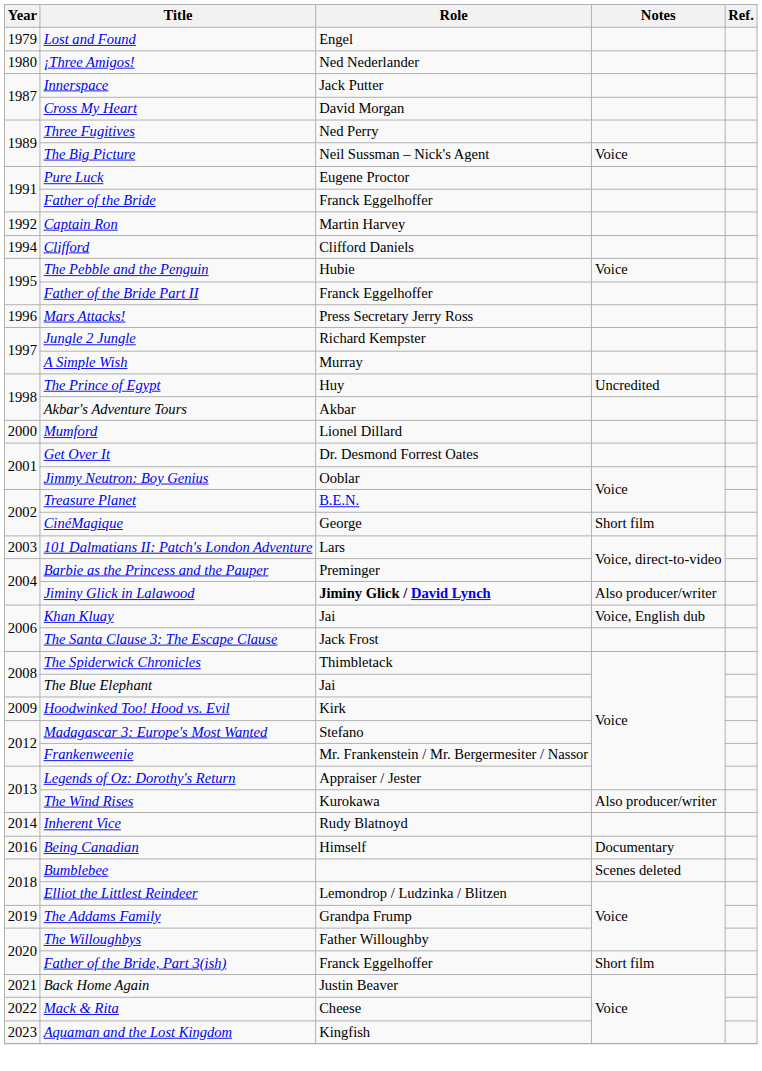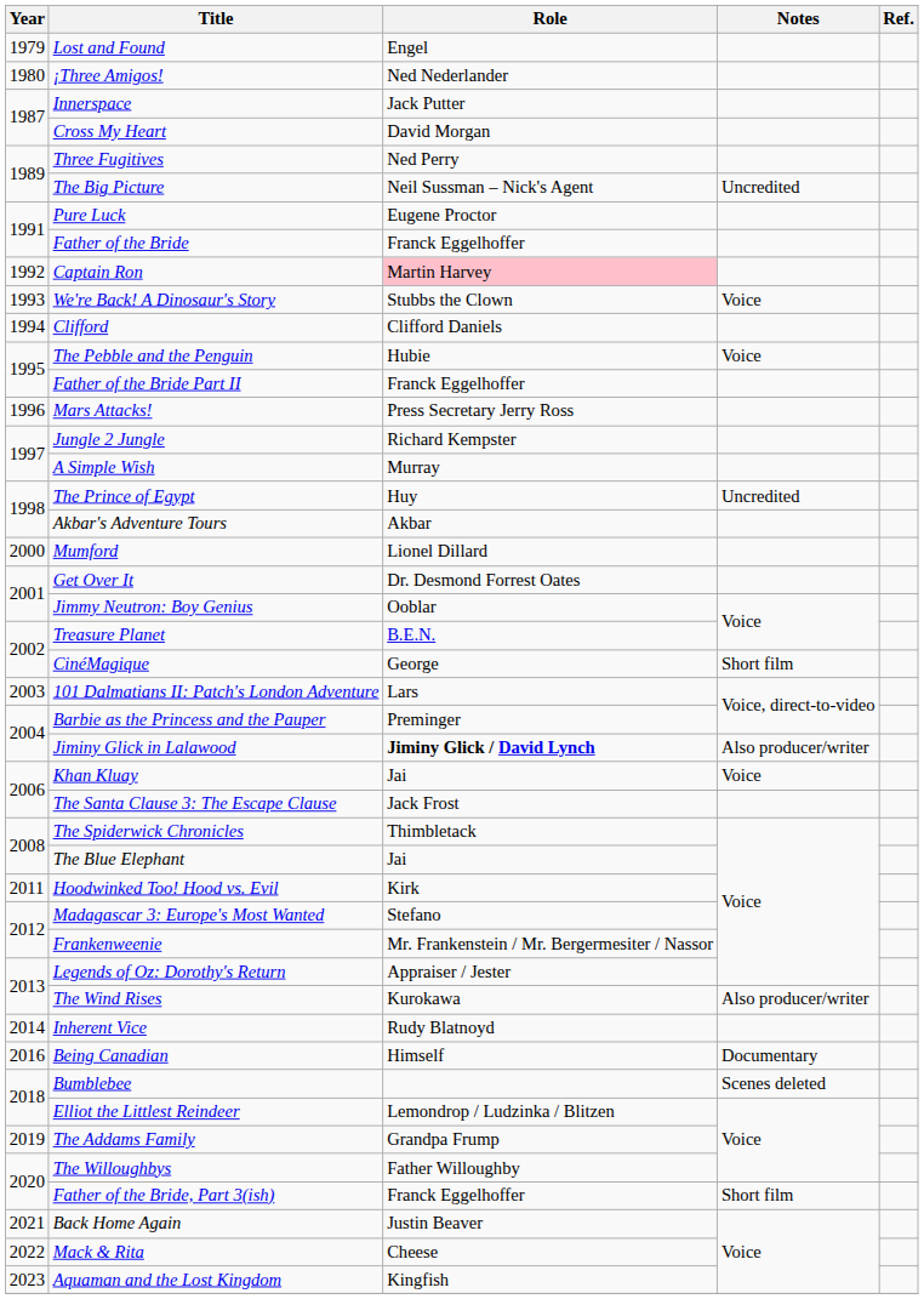 <table class="wikitable sortable">
 <tr>
 <th>Year</th>
 <th>Title</th>
 <th>Role</th>
 <th class="unsortable">Notes</th>
 <th class=unsortable>Ref.</th>
 </tr>
 <tr>
 <td>1979</td>
 <td><em><a href='#'>Lost and Found</a></em></td>
 <td>Engel</td>
 <td></td>
 <td></td>
 </tr>
 <tr>
 <td>1980</td>
 <td data-sort-value="Three Amigos!, ¡"><em><a href='#'>¡Three Amigos!</a></em></td>
 <td>Ned Nederlander</td>
 <td></td>
 <td></td>
 </tr>
 <tr>
 <td rowspan=2>1987</td>
 <td><em><a href='#'>Innerspace</a></em></td>
 <td>Jack Putter</td>
 <td></td>
 <td></td>
 </tr>
 <tr>
 <td><em><a href='#'>Cross My Heart</a></em></td>
 <td>David Morgan</td>
 <td></td>
 <td></td>
 </tr>
 <tr>
 <td rowspan=2>1989</td>
 <td><em><a href='#'>Three Fugitives</a></em></td>
 <td>Ned Perry</td>
 <td></td>
 <td></td>
 </tr>
 <tr>
 <td data-sort-value="Big Picture, The"><em><a href='#'>The Big Picture</a></em></td>
 <td>Neil Sussman – Nick's Agent</td>
-<td>Voice</td>
+<td>Uncredited</td>
 <td></td>
 </tr>
 <tr>
 <td rowspan=2>1991</td>
 <td><em><a href='#'>Pure Luck</a></em></td>
 <td>Eugene Proctor</td>
 <td></td>
 <td></td>
 </tr>
 <tr>
 <td><em><a href='#'>Father of the Bride</a></em></td>
 <td>Franck Eggelhoffer</td>
 <td></td>
 <td></td>
 </tr>
 <tr>
 <td>1992</td>
 <td><em><a href='#'>Captain Ron</a></em></td>
-<td>Martin Harvey</td>
+<td style="background: pink;">Martin Harvey</td>
 <td></td>
+<td></td>
+</tr>
+<tr>
+<td>1993</td>
+<td><em><a href='#'>We're Back! A Dinosaur's Story</a></em></td>
+<td>Stubbs the Clown</td>
+<td>Voice</td>
 <td></td>
 </tr>
 <tr>
 <td>1994</td>
 <td><em><a href='#'>Clifford</a></em></td>
 <td>Clifford Daniels</td>
 <td></td>
 <td></td>
 </tr>
 <tr>
 <td rowspan=2>1995</td>
 <td data-sort-value="Pebble and the Penguin, The"><em><a href='#'>The Pebble and the Penguin</a></em></td>
 <td>Hubie</td>
 <td>Voice</td>
 <td></td>
 </tr>
 <tr>
 <td><em><a href='#'>Father of the Bride Part II</a></em></td>
 <td>Franck Eggelhoffer</td>
 <td></td>
 <td></td>
 </tr>
 <tr>
 <td>1996</td>
 <td><em><a href='#'>Mars Attacks!</a></em></td>
 <td>Press Secretary Jerry Ross</td>
 <td></td>
 <td></td>
 </tr>
 <tr>
 <td rowspan=2>1997</td>
 <td><em><a href='#'>Jungle 2 Jungle</a></em></td>
 <td>Richard Kempster</td>
 <td></td>
 <td></td>
 </tr>
 <tr>
 <td data-sort-value="Simple Wish, A"><em><a href='#'>A Simple Wish</a></em></td>
 <td>Murray</td>
 <td></td>
 <td></td>
 </tr>
 <tr>
 <td rowspan=2>1998</td>
 <td data-sort-value="Prince of Egypt, The"><em><a href='#'>The Prince of Egypt</a></em></td>
 <td>Huy</td>
 <td>Uncredited</td>
 <td></td>
 </tr>
 <tr>
 <td><em>Akbar's Adventure Tours</em></td>
 <td>Akbar</td>
 <td></td>
 <td></td>
 </tr>
 <tr>
 <td>2000</td>
 <td><em><a href='#'>Mumford</a></em></td>
 <td>Lionel Dillard</td>
 <td></td>
 <td></td>
 </tr>
 <tr>
 <td rowspan=2>2001</td>
 <td><em><a href='#'>Get Over It</a></em></td>
 <td>Dr. Desmond Forrest Oates</td>
 <td></td>
 <td></td>
 </tr>
 <tr>
 <td><em><a href='#'>Jimmy Neutron: Boy Genius</a></em></td>
 <td>Ooblar</td>
 <td rowspan="2">Voice</td>
 <td></td>
 </tr>
 <tr>
 <td rowspan=2>2002</td>
 <td><em><a href='#'>Treasure Planet</a></em></td>
 <td><a href='#'>B.E.N.</a></td>
 <td></td>
 </tr>
 <tr>
 <td><em><a href='#'>CinéMagique</a></em></td>
 <td>George</td>
 <td>Short film</td>
 <td></td>
 </tr>
 <tr>
 <td>2003</td>
 <td><em><a href='#'>101 Dalmatians II: Patch's London Adventure</a></em></td>
 <td>Lars</td>
 <td rowspan="2">Voice, direct-to-video</td>
 <td></td>
 </tr>
 <tr>
 <td rowspan=2>2004</td>
 <td><em><a href='#'>Barbie as the Princess and the Pauper</a></em></td>
 <td>Preminger</td>
 <td></td>
 </tr>
 <tr>
 <td><em><a href='#'>Jiminy Glick in Lalawood</a></em></td>
 <td><strong>Jiminy Glick / <a href='#'>David Lynch</a></strong></td>
 <td>Also producer/writer</td>
 <td></td>
 </tr>
 <tr>
 <td rowspan=2>2006</td>
 <td><em><a href='#'>Khan Kluay</a></em></td>
 <td>Jai</td>
-<td>Voice, English dub</td>
+<td>Voice</td>
 <td></td>
 </tr>
 <tr>
 <td data-sort-value="Santa Clause 3: The Escape Clause, The"><em><a href='#'>The Santa Clause 3: The Escape Clause</a></em></td>
 <td>Jack Frost</td>
 <td></td>
 <td></td>
 </tr>
 <tr>
 <td rowspan="2">2008</td>
 <td data-sort-value="Spiderwick Chronicles, The"><em><a href='#'>The Spiderwick Chronicles</a></em></td>
 <td>Thimbletack</td>
 <td rowspan="6">Voice</td>
 <td></td>
 </tr>
 <tr>
 <td data-sort-value="Blue Elephant, The"><em>The Blue Elephant</em></td>
 <td>Jai</td>
 <td></td>
 </tr>
 <tr>
-<td>2009</td>
+<td>2011</td>
 <td><em><a href='#'>Hoodwinked Too! Hood vs. Evil</a></em></td>
 <td>Kirk</td>
 <td></td>
 </tr>
 <tr>
 <td rowspan="2">2012</td>
 <td><em><a href='#'>Madagascar 3: Europe's Most Wanted</a></em></td>
 <td>Stefano</td>
 <td></td>
 </tr>
 <tr>
 <td><em><a href='#'>Frankenweenie</a></em></td>
 <td>Mr. Frankenstein / Mr. Bergermesiter / Nassor</td>
 <td></td>
 </tr>
 <tr>
 <td rowspan="2">2013</td>
 <td><em><a href='#'>Legends of Oz: Dorothy's Return</a></em></td>
 <td>Appraiser / Jester</td>
 <td></td>
 </tr>
 <tr>
 <td data-sort-value="Wind Rises, The"><em><a href='#'>The Wind Rises</a></em></td>
 <td>Kurokawa</td>
 <td>Also producer/writer</td>
 <td></td>
 </tr>
 <tr>
 <td>2014</td>
 <td><em><a href='#'>Inherent Vice</a></em></td>
 <td>Rudy Blatnoyd</td>
 <td></td>
 <td></td>
 </tr>
 <tr>
 <td>2016</td>
 <td><em><a href='#'>Being Canadian</a></em></td>
 <td>Himself</td>
 <td>Documentary</td>
 <td></td>
 </tr>
 <tr>
 <td rowspan=2>2018</td>
 <td><em><a href='#'>Bumblebee</a></em></td>
 <td></td>
 <td>Scenes deleted</td>
 <td></td>
 </tr>
 <tr>
 <td><em><a href='#'>Elliot the Littlest Reindeer</a></em></td>
 <td>Lemondrop / Ludzinka / Blitzen</td>
 <td rowspan="3">Voice</td>
 <td></td>
 </tr>
 <tr>
 <td>2019</td>
 <td data-sort-value="Addams Family, The"><em><a href='#'>The Addams Family</a></em></td>
 <td>Grandpa Frump</td>
 <td></td>
 </tr>
 <tr>
 <td rowspan="2">2020</td>
 <td data-sort-value="Willoughbys, The"><em><a href='#'>The Willoughbys</a></em></td>
 <td>Father Willoughby</td>
 <td></td>
 </tr>
 <tr>
 <td><em><a href='#'>Father of the Bride, Part 3(ish)</a></em></td>
 <td>Franck Eggelhoffer</td>
 <td>Short film</td>
 <td></td>
 </tr>
 <tr>
 <td>2021</td>
 <td><em>Back Home Again</em></td>
 <td>Justin Beaver</td>
 <td rowspan="3">Voice</td>
 <td></td>
 </tr>
 <tr>
 <td>2022</td>
 <td><em><a href='#'>Mack & Rita</a></em></td>
 <td>Cheese</td>
 <td></td>
 </tr>
 <tr>
 <td>2023</td>
 <td><em><a href='#'>Aquaman and the Lost Kingdom</a></em></td>
 <td>Kingfish</td>
 <td></td>
 </tr>
 <tr>
 </tr>
 </table>
